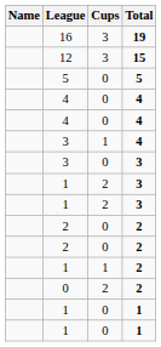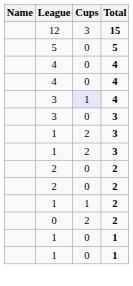 <table class="wikitable sortable" style="text-align:center; font-size:95%">
 <tr>
 <th>Name</th>
 <th>League</th>
 <th>Cups</th>
 <th>Total</th>
-</tr>
-<tr>
-<td></td>
-<td>16</td>
-<td>3</td>
-<td> <strong>19</strong></td>
 </tr>
 <tr>
 <td></td>
 <td>12</td>
 <td>3</td>
 <td> <strong>15</strong></td>
 </tr>
 <tr>
 <td></td>
 <td>5</td>
 <td>0</td>
 <td> <strong>5</strong></td>
 </tr>
 <tr>
 <td></td>
 <td>4</td>
 <td>0</td>
 <td> <strong>4</strong></td>
 </tr>
 <tr>
 <td></td>
 <td>4</td>
 <td>0</td>
 <td> <strong>4</strong></td>
 </tr>
 <tr>
 <td></td>
 <td>3</td>
-<td>1</td>
+<td style="background: lavender;">1</td>
 <td> <strong>4</strong></td>
 </tr>
 <tr>
 <td></td>
 <td>3</td>
 <td>0</td>
 <td> <strong>3</strong></td>
 </tr>
 <tr>
 <td></td>
 <td>1</td>
 <td>2</td>
 <td> <strong>3</strong></td>
 </tr>
 <tr>
 <td></td>
 <td>1</td>
 <td>2</td>
 <td> <strong>3</strong></td>
 </tr>
 <tr>
 <td></td>
 <td>2</td>
 <td>0</td>
 <td> <strong>2</strong></td>
 </tr>
 <tr>
 <td></td>
 <td>2</td>
 <td>0</td>
 <td> <strong>2</strong></td>
 </tr>
 <tr>
 <td></td>
 <td>1</td>
 <td>1</td>
 <td> <strong>2</strong></td>
 </tr>
 <tr>
 <td></td>
 <td>0</td>
 <td>2</td>
 <td> <strong>2</strong></td>
 </tr>
 <tr>
 <td></td>
 <td>1</td>
 <td>0</td>
 <td> <strong>1</strong></td>
 </tr>
 <tr>
 <td><em></em></td>
 <td>1</td>
 <td>0</td>
 <td> <strong>1</strong></td>
 </tr>
 </table>
